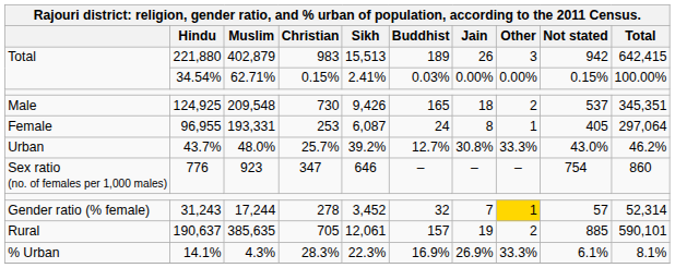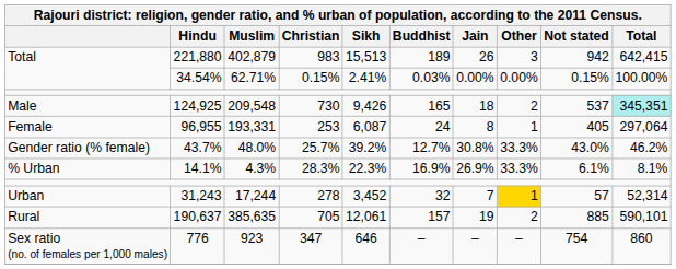 <table class="wikitable mw-collapsible mw-collapsed">
 <tr>
 <th colspan=10>Rajouri district: religion, gender ratio, and % urban of population, according to the 2011 Census.</th>
 </tr>
 <tr style="vertical-align:top;">
 <th></th>
 <th>Hindu</th>
 <th>Muslim</th>
 <th>Christian</th>
 <th>Sikh</th>
 <th>Buddhist</th>
 <th>Jain</th>
 <th>Other</th>
 <th>Not stated</th>
 <th>Total</th>
 </tr>
 <tr style="vertical-align:top;text-align:right;">
 <td rowspan=2 style="text-align:left;">Total</td>
 <td>221,880</td>
 <td>402,879</td>
 <td>983</td>
 <td>15,513</td>
 <td>189</td>
 <td>26</td>
 <td>3</td>
 <td>942</td>
 <td>642,415</td>
 </tr>
 <tr style="vertical-align:top;text-align:right;">
 <td>34.54%</td>
 <td>62.71%</td>
 <td>0.15%</td>
 <td>2.41%</td>
 <td>0.03%</td>
 <td>0.00%</td>
 <td>0.00%</td>
 <td>0.15%</td>
 <td>100.00%</td>
 </tr>
 <tr>
 <td colspan=10></td>
 </tr>
 <tr style="vertical-align:top;text-align:right;">
 <td style="text-align:left;">Male</td>
 <td>124,925</td>
 <td>209,548</td>
 <td>730</td>
 <td>9,426</td>
 <td>165</td>
 <td>18</td>
 <td>2</td>
 <td>537</td>
-<td>345,351</td>
+<td style="background: paleturquoise;">345,351</td>
 </tr>
 <tr style="vertical-align:top;text-align:right;">
 <td style="text-align:left;">Female</td>
 <td>96,955</td>
 <td>193,331</td>
 <td>253</td>
 <td>6,087</td>
 <td>24</td>
 <td>8</td>
 <td>1</td>
 <td>405</td>
 <td>297,064</td>
 </tr>
 <tr style="vertical-align:top;text-align:right;">
-<td style="text-align:left;">Urban</td>
+<td style="text-align:left;">Gender ratio (% female)</td>
 <td>43.7%</td>
 <td>48.0%</td>
 <td>25.7%</td>
 <td>39.2%</td>
 <td>12.7%</td>
 <td>30.8%</td>
 <td>33.3%</td>
 <td>43.0%</td>
 <td>46.2%</td>
 </tr>
-<tr style="vertical-align:top;text-align:center;">
-<td style="text-align:left;">Sex ratio <br><small>(no. of females per 1,000 males)</small></td>
-<td>776</td>
-<td>923</td>
-<td>347</td>
-<td>646</td>
-<td>–</td>
-<td>–</td>
-<td>–</td>
-<td>754</td>
-<td>860</td>
+<tr style="vertical-align:top;text-align:right;">
+<td style="text-align:left;">% Urban</td>
+<td>14.1%</td>
+<td>4.3%</td>
+<td>28.3%</td>
+<td>22.3%</td>
+<td>16.9%</td>
+<td>26.9%</td>
+<td>33.3%</td>
+<td>6.1%</td>
+<td>8.1%</td>
 </tr>
 <tr>
 <td colspan=10></td>
 </tr>
 <tr style="vertical-align:top;text-align:right;">
-<td style="text-align:left;">Gender ratio (% female)</td>
+<td style="text-align:left;">Urban</td>
 <td>31,243</td>
 <td>17,244</td>
 <td>278</td>
 <td>3,452</td>
 <td>32</td>
 <td>7</td>
 <td style="background: gold;">1</td>
 <td>57</td>
 <td>52,314</td>
 </tr>
 <tr style="vertical-align:top;text-align:right;">
 <td style="text-align:left;">Rural</td>
 <td>190,637</td>
 <td>385,635</td>
 <td>705</td>
 <td>12,061</td>
 <td>157</td>
 <td>19</td>
 <td>2</td>
 <td>885</td>
 <td>590,101</td>
 </tr>
-<tr style="vertical-align:top;text-align:right;">
-<td style="text-align:left;">% Urban</td>
-<td>14.1%</td>
-<td>4.3%</td>
-<td>28.3%</td>
-<td>22.3%</td>
-<td>16.9%</td>
-<td>26.9%</td>
-<td>33.3%</td>
-<td>6.1%</td>
-<td>8.1%</td>
+<tr style="vertical-align:top;text-align:center;">
+<td style="text-align:left;">Sex ratio <br><small>(no. of females per 1,000 males)</small></td>
+<td>776</td>
+<td>923</td>
+<td>347</td>
+<td>646</td>
+<td>–</td>
+<td>–</td>
+<td>–</td>
+<td>754</td>
+<td>860</td>
 </tr>
 <tr>
 </tr>
 </table>
